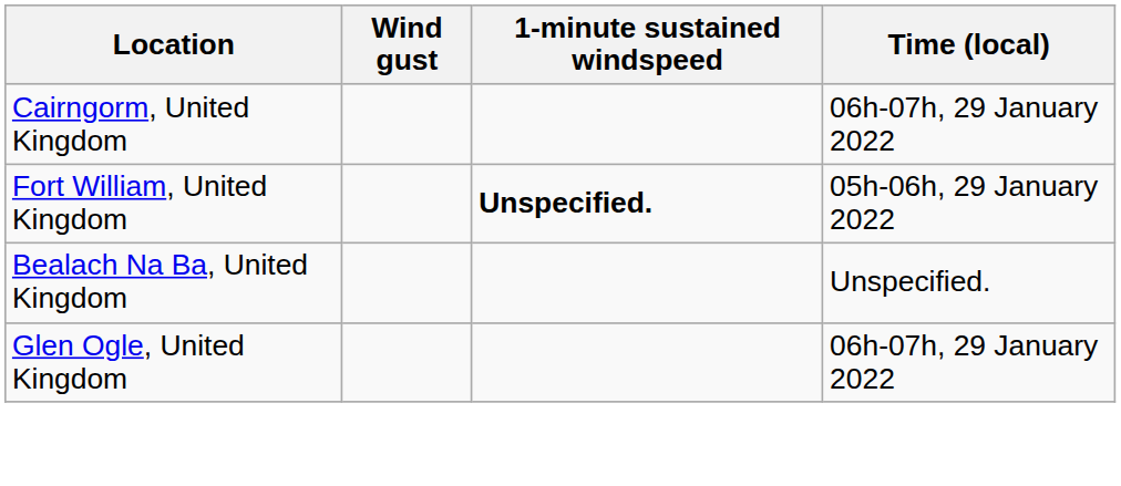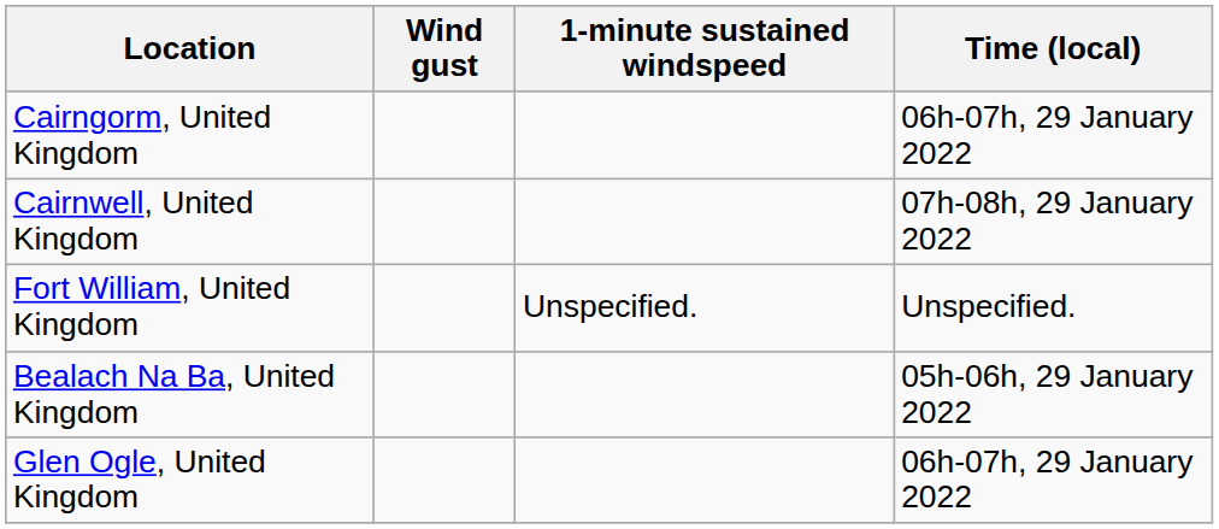 <table class="wikitable">
 <tr>
 <th>Location</th>
 <th>Wind gust</th>
 <th>1-minute sustained windspeed</th>
 <th>Time (local)</th>
 </tr>
 <tr>
 <td><a href='#'>Cairngorm</a>, United Kingdom</td>
 <td></td>
 <td></td>
 <td>06h-07h, 29 January 2022</td>
 </tr>
 <tr>
+<td><a href='#'>Cairnwell</a>, United Kingdom</td>
+<td></td>
+<td></td>
+<td>07h-08h, 29 January 2022</td>
+</tr>
+<tr>
 <td><a href='#'>Fort William</a>, United Kingdom</td>
 <td></td>
-<td><strong>Unspecified.</strong></td>
-<td>05h-06h, 29 January 2022</td>
+<td>Unspecified.</td>
+<td>Unspecified.</td>
 </tr>
 <tr>
 <td><a href='#'>Bealach Na Ba</a>, United Kingdom</td>
 <td></td>
 <td></td>
-<td>Unspecified.</td>
+<td>05h-06h, 29 January 2022</td>
 </tr>
 <tr>
 <td><a href='#'>Glen Ogle</a>, United Kingdom</td>
 <td></td>
 <td></td>
 <td>06h-07h, 29 January 2022</td>
 </tr>
 </table>
